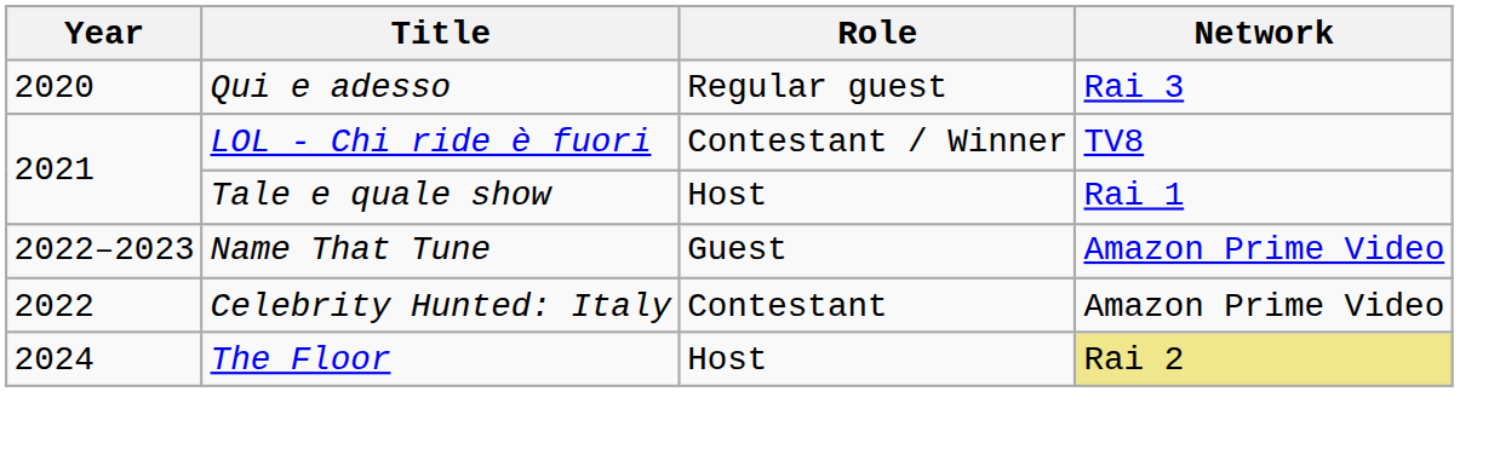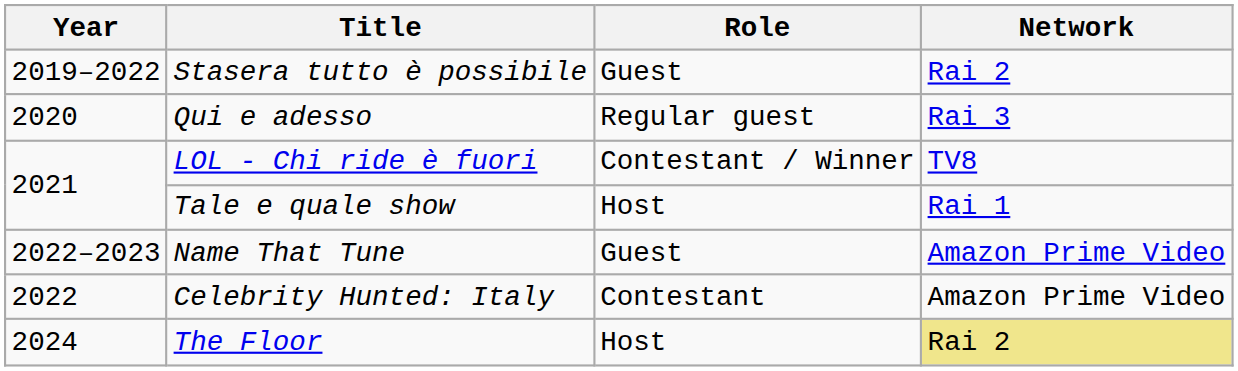 <table class="wikitable sortable">
 <tr>
 <th>Year</th>
 <th>Title</th>
 <th>Role</th>
 <th class="unsortable">Network</th>
+</tr>
+<tr>
+<td>2019–2022</td>
+<td><em>Stasera tutto è possibile</em></td>
+<td>Guest</td>
+<td><a href='#'>Rai 2</a></td>
 </tr>
 <tr>
 <td>2020</td>
 <td><em>Qui e adesso</em></td>
 <td>Regular guest</td>
 <td><a href='#'>Rai 3</a></td>
 </tr>
 <tr>
 <td rowspan=2>2021</td>
 <td><em><a href='#'>LOL - Chi ride è fuori</a></em></td>
 <td>Contestant / Winner</td>
 <td><a href='#'>TV8</a></td>
 </tr>
 <tr>
 <td><em>Tale e quale show</em></td>
 <td>Host</td>
 <td><a href='#'>Rai 1</a></td>
 </tr>
 <tr>
 <td>2022–2023</td>
 <td><em>Name That Tune</em></td>
 <td>Guest</td>
 <td><a href='#'>Amazon Prime Video</a></td>
 </tr>
 <tr>
 <td>2022</td>
 <td><em>Celebrity Hunted: Italy</em></td>
 <td>Contestant</td>
 <td>Amazon Prime Video</td>
 </tr>
 <tr>
 <td>2024</td>
 <td><em><a href='#'>The Floor</a></em></td>
 <td>Host</td>
 <td style="background: khaki;">Rai 2</td>
 </tr>
 </table>
